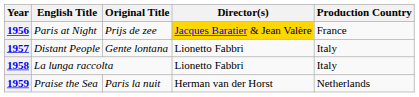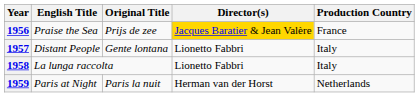 <table class="wikitable">
 <tr>
 <th>Year</th>
 <th>English Title</th>
 <th>Original Title</th>
 <th>Director(s)</th>
 <th>Production Country</th>
 </tr>
 <tr>
 <th><a href='#'>1956</a></th>
-<td><em>Paris at Night</em></td>
+<td><em>Praise the Sea</em></td>
 <td><em>Prijs de zee</em></td>
 <td data-sort-value="Baratier" style="background: gold;"><a href='#'>Jacques Baratier</a> & Jean Valère</td>
 <td>France</td>
 </tr>
 <tr>
 <th><a href='#'>1957</a></th>
 <td><em>Distant People</em></td>
 <td><em>Gente lontana</em></td>
 <td data-sort-value="Fabbri">Lionetto Fabbri</td>
 <td>Italy</td>
 </tr>
 <tr>
 <th><a href='#'>1958</a></th>
 <td colspan="2" data-sort-value="Lunga"><em>La lunga raccolta</em></td>
 <td data-sort-value="Fabbri">Lionetto Fabbri</td>
 <td>Italy</td>
 </tr>
 <tr>
 <th><a href='#'>1959</a></th>
-<td><em>Praise the Sea</em></td>
+<td><em>Paris at Night</em></td>
 <td><em>Paris la nuit</em></td>
 <td data-sort-value="Horst">Herman van der Horst</td>
 <td>Netherlands</td>
 </tr>
 </table>
